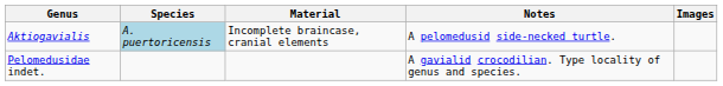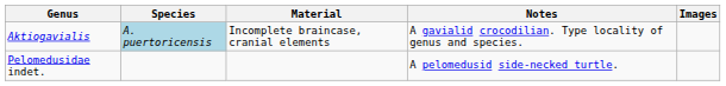 <table class="wikitable" width="100%" align="center">
 <tr>
 <th>Genus</th>
 <th>Species</th>
 <th>Material</th>
 <th>Notes</th>
 <th>Images</th>
 </tr>
 <tr>
 <td><em><a href='#'>Aktiogavialis</a></em></td>
 <td style="background: lightblue;"><em>A. puertoricensis</em></td>
 <td>Incomplete braincase, cranial elements</td>
-<td>A <a href='#'>pelomedusid</a> <a href='#'>side-necked turtle</a>.</td>
+<td>A <a href='#'>gavialid</a> <a href='#'>crocodilian</a>. Type locality of genus and species.</td>
 <td></td>
 </tr>
 <tr>
 <td><a href='#'>Pelomedusidae</a> indet.</td>
 <td></td>
 <td></td>
-<td>A <a href='#'>gavialid</a> <a href='#'>crocodilian</a>. Type locality of genus and species.</td>
+<td>A <a href='#'>pelomedusid</a> <a href='#'>side-necked turtle</a>.</td>
 <td></td>
 </tr>
 </table>
